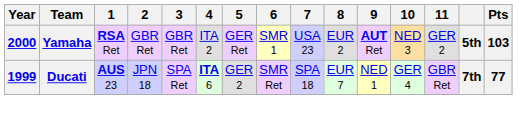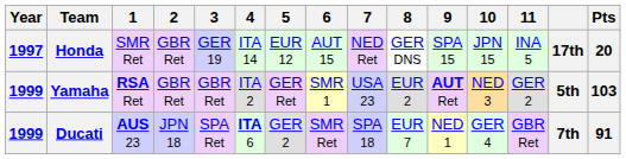 <table class="wikitable" style="text-align:center; font-size:90%">
 <tr>
 <th>Year</th>
 <th>Team</th>
 <th>1</th>
 <th>2</th>
 <th>3</th>
 <th>4</th>
 <th>5</th>
 <th>6</th>
 <th>7</th>
 <th>8</th>
 <th>9</th>
 <th>10</th>
 <th>11</th>
 <th></th>
 <th>Pts</th>
 </tr>
 <tr>
-<th align="left"><a href='#'>2000</a></th>
+<th align="left"><a href='#'>1997</a></th>
+<th align="left"><a href='#'>Honda</a></th>
+<td style="background:#efcfff;"><a href='#'>SMR</a><br><small>Ret</small></td>
+<td style="background:#efcfff;"><a href='#'>GBR</a><br><small>Ret</small></td>
+<td style="background:#cfcfff;"><a href='#'>GER</a><br><small>19</small></td>
+<td style="background:#dfffdf;"><a href='#'>ITA</a><br><small>14</small></td>
+<td style="background:#dfffdf;"><a href='#'>EUR</a><br><small>12</small></td>
+<td style="background:#dfffdf;"><a href='#'>AUT</a><br><small>15</small></td>
+<td style="background:#efcfff;"><a href='#'>NED</a><br><small>Ret</small></td>
+<td style="background:#ffffff;"><a href='#'>GER</a><br><small>DNS</small></td>
+<td style="background:#dfffdf;"><a href='#'>SPA</a><br><small>15</small></td>
+<td style="background:#dfffdf;"><a href='#'>JPN</a><br><small>15</small></td>
+<td style="background:#dfffdf;"><a href='#'>INA</a><br><small>5</small></td>
+<th>17th</th>
+<th>20</th>
+</tr>
+<tr>
+<th align="left"><a href='#'>1999</a></th>
 <th align="left"><a href='#'>Yamaha</a></th>
 <td style="background:#efcfff;"><strong><a href='#'>RSA</a></strong><br><small>Ret</small></td>
 <td style="background:#efcfff;"><a href='#'>GBR</a><br><small>Ret</small></td>
 <td style="background:#efcfff;"><a href='#'>GBR</a><br><small>Ret</small></td>
 <td style="background:#dfdfdf;"><a href='#'>ITA</a><br><small>2</small></td>
 <td style="background:#efcfff;"><a href='#'>GER</a><br><small>Ret</small></td>
 <td style="background:#ffffbf;"><a href='#'>SMR</a><br><small>1</small></td>
 <td style="background:#cfcfff;"><a href='#'>USA</a><br><small>23</small></td>
 <td style="background:#dfdfdf;"><a href='#'>EUR</a><br><small>2</small></td>
 <td style="background:#efcfff;"><strong><a href='#'>AUT</a></strong><br><small>Ret</small></td>
 <td style="background:#ffdf9f;"><a href='#'>NED</a><br><small>3</small></td>
 <td style="background:#dfdfdf;"><a href='#'>GER</a><br><small>2</small></td>
 <th>5th</th>
 <th>103</th>
 </tr>
 <tr>
 <th align="left"><a href='#'>1999</a></th>
 <th align="left"><a href='#'>Ducati</a></th>
 <td style="background:#cfcfff;"><strong><a href='#'>AUS</a></strong><br><small>23</small></td>
 <td style="background:#cfcfff;"><a href='#'>JPN</a><br><small>18</small></td>
 <td style="background:#efcfff;"><a href='#'>SPA</a><br><small>Ret</small></td>
 <td style="background:#dfffdf;"><strong><a href='#'>ITA</a></strong><br><small>6</small></td>
 <td style="background:#dfdfdf;"><a href='#'>GER</a><br><small>2</small></td>
 <td style="background:#efcfff;"><a href='#'>SMR</a><br><small>Ret</small></td>
 <td style="background:#cfcfff;"><a href='#'>SPA</a><br><small>18</small></td>
 <td style="background:#dfffdf;"><a href='#'>EUR</a><br><small>7</small></td>
 <td style="background:#ffffbf;"><a href='#'>NED</a><br><small>1</small></td>
 <td style="background:#dfffdf;"><a href='#'>GER</a><br><small>4</small></td>
 <td style="background:#efcfff;"><a href='#'>GBR</a><br><small>Ret</small></td>
 <th>7th</th>
-<th>77</th>
+<th>91</th>
 </tr>
 </table>
